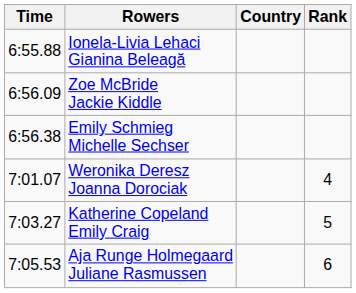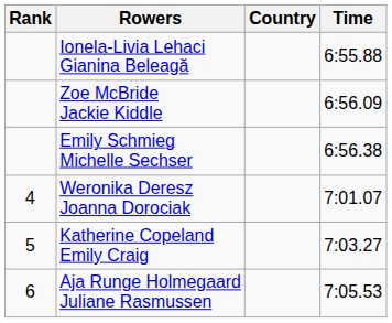 <table class="wikitable" style="text-align:center">
 <tr>
-<th>Time</th>
+<th>Rank</th>
 <th>Rowers</th>
 <th>Country</th>
-<th>Rank</th>
+<th>Time</th>
 </tr>
 <tr>
-<td>6:55.88</td>
+<td></td>
 <td align="left"><a href='#'>Ionela-Livia Lehaci</a><br><a href='#'>Gianina Beleagă</a></td>
 <td align="left"></td>
-<td></td>
+<td>6:55.88</td>
 </tr>
 <tr>
-<td>6:56.09</td>
+<td></td>
 <td align="left"><a href='#'>Zoe McBride</a><br><a href='#'>Jackie Kiddle</a></td>
 <td align="left"></td>
-<td></td>
+<td>6:56.09</td>
 </tr>
 <tr>
-<td>6:56.38</td>
+<td></td>
 <td align="left"><a href='#'>Emily Schmieg</a><br><a href='#'>Michelle Sechser</a></td>
 <td align="left"></td>
-<td></td>
+<td>6:56.38</td>
 </tr>
 <tr>
-<td>7:01.07</td>
+<td>4</td>
 <td align="left"><a href='#'>Weronika Deresz</a><br><a href='#'>Joanna Dorociak</a></td>
 <td align="left"></td>
-<td>4</td>
+<td>7:01.07</td>
 </tr>
 <tr>
-<td>7:03.27</td>
+<td>5</td>
 <td align="left"><a href='#'>Katherine Copeland</a><br><a href='#'>Emily Craig</a></td>
 <td align="left"></td>
-<td>5</td>
+<td>7:03.27</td>
 </tr>
 <tr>
-<td>7:05.53</td>
+<td>6</td>
 <td align="left"><a href='#'>Aja Runge Holmegaard</a><br><a href='#'>Juliane Rasmussen</a></td>
 <td align="left"></td>
-<td>6</td>
+<td>7:05.53</td>
 </tr>
 </table>
